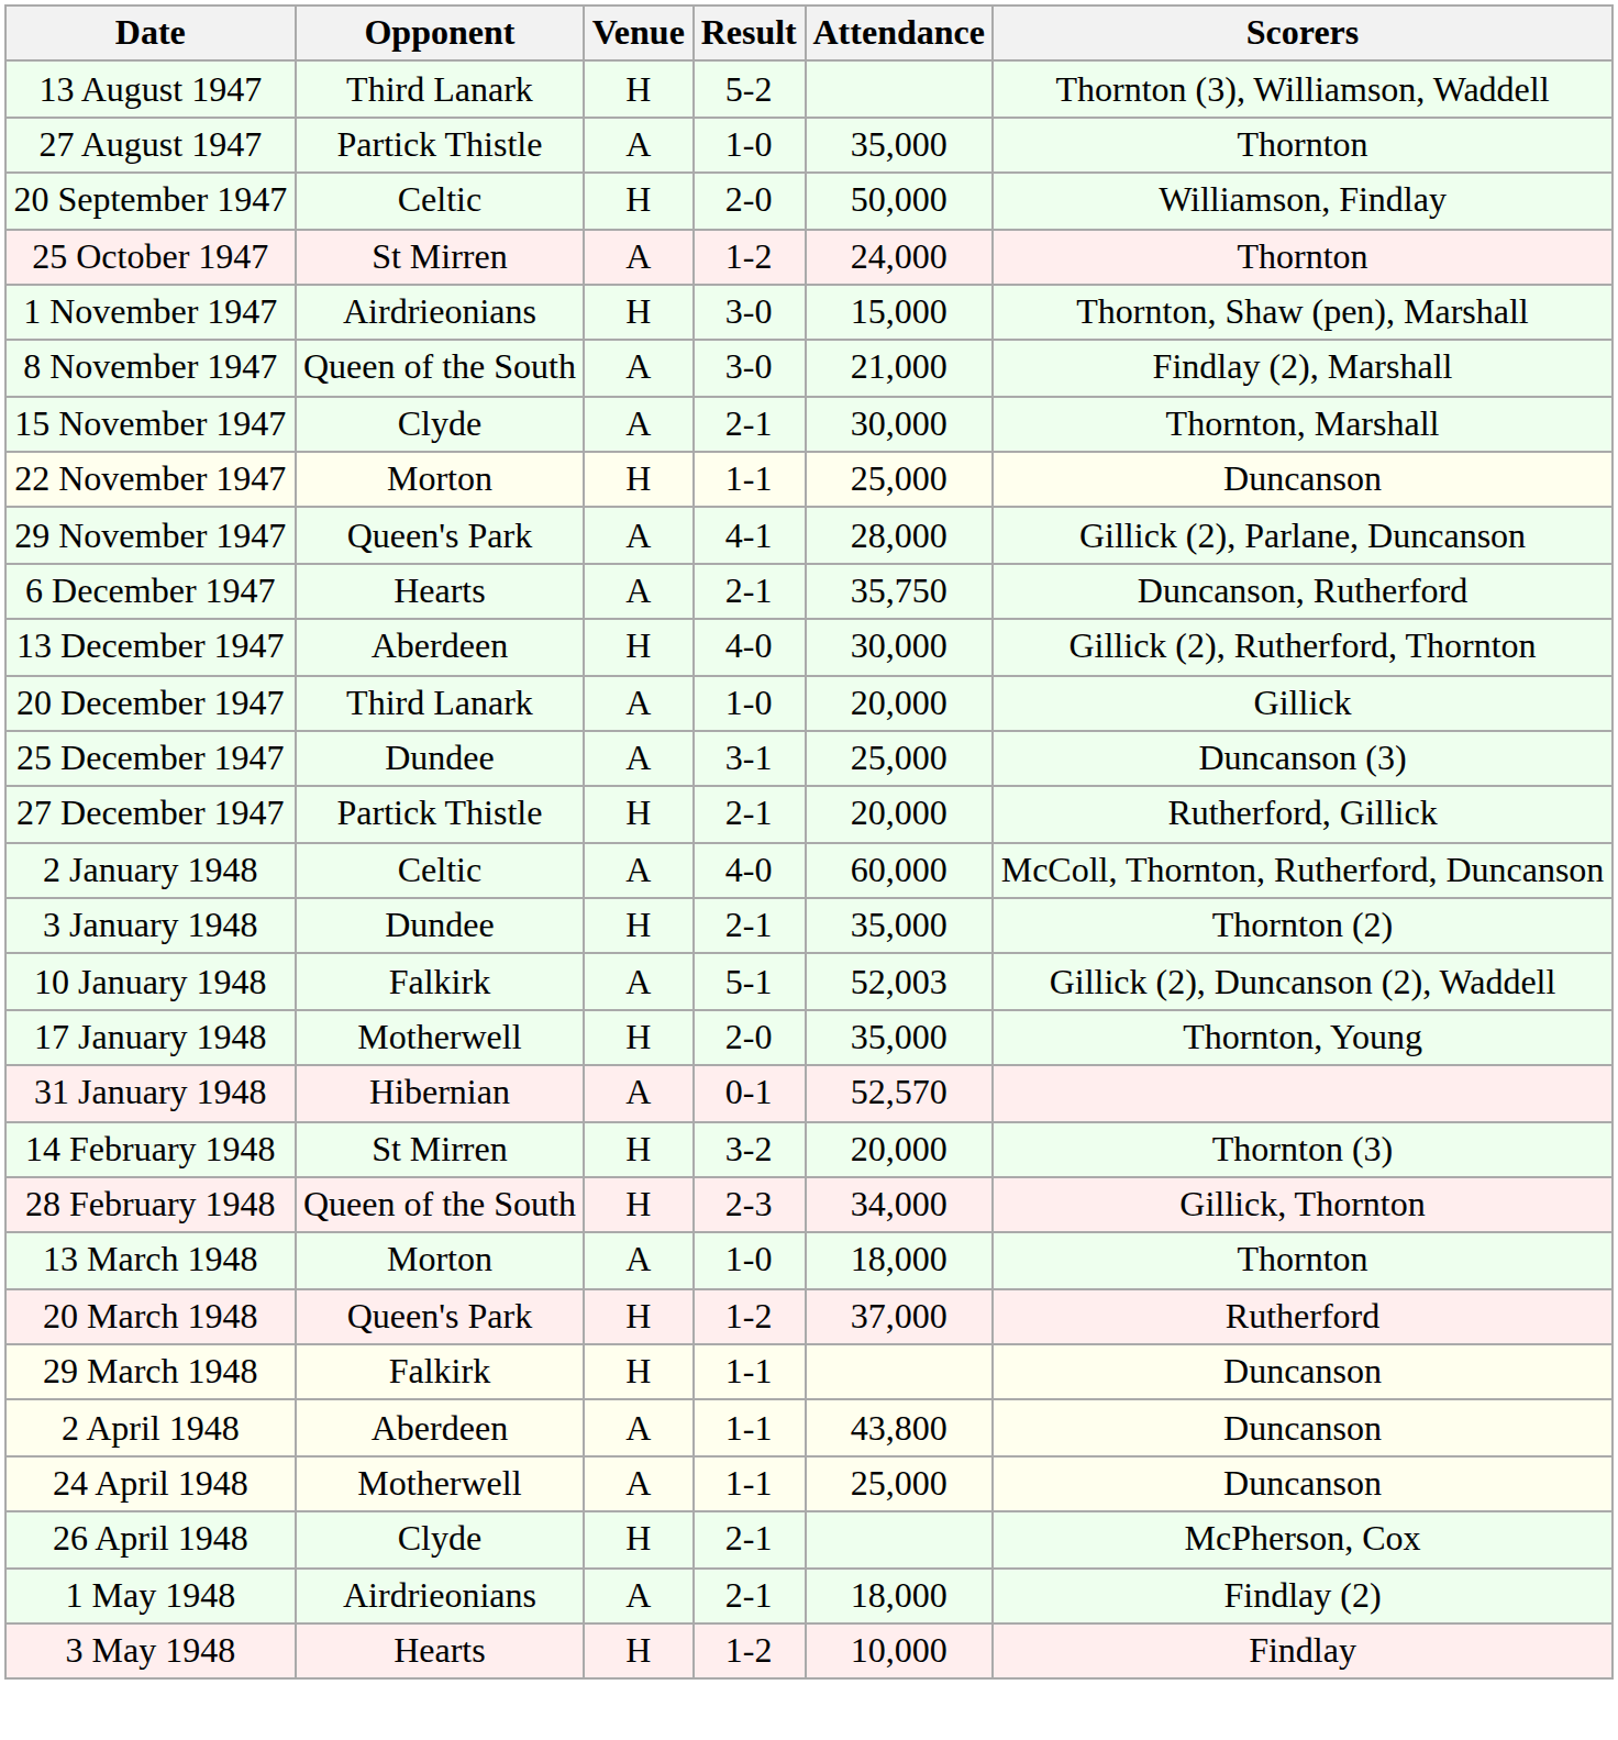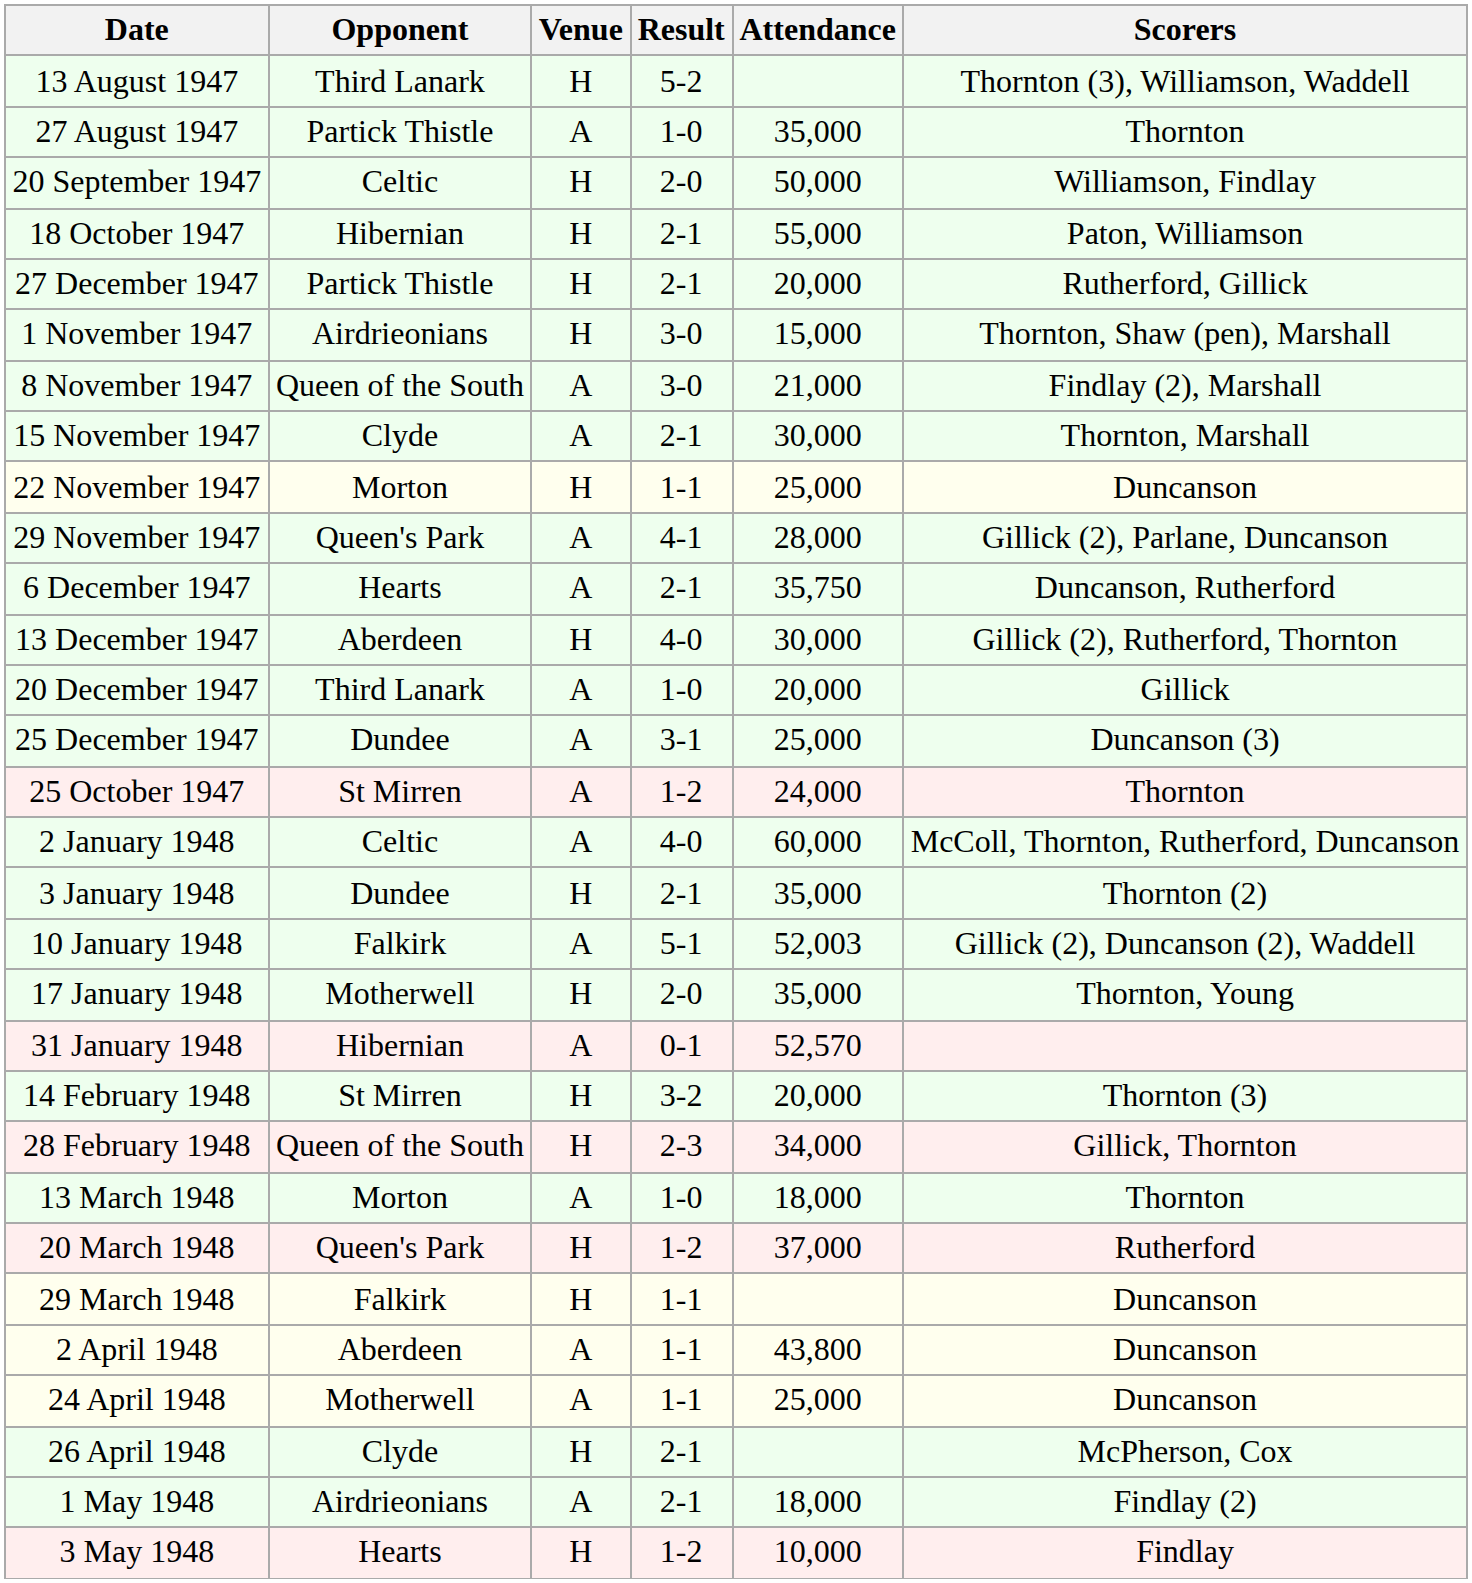 <table class="wikitable sortable" style="font-size:100%; text-align:center">
 <tr>
 <th>Date</th>
 <th>Opponent</th>
 <th>Venue</th>
 <th>Result</th>
 <th>Attendance</th>
 <th>Scorers</th>
 </tr>
 <tr bgcolor = "#EEFFEE">
 <td>13 August 1947</td>
 <td>Third Lanark</td>
 <td>H</td>
 <td>5-2</td>
 <td></td>
 <td>Thornton (3), Williamson, Waddell</td>
 </tr>
 <tr bgcolor = "#EEFFEE">
 <td>27 August 1947</td>
 <td>Partick Thistle</td>
 <td>A</td>
 <td>1-0</td>
 <td>35,000</td>
 <td>Thornton</td>
 </tr>
 <tr bgcolor = "#EEFFEE">
 <td>20 September 1947</td>
 <td>Celtic</td>
 <td>H</td>
 <td>2-0</td>
 <td>50,000</td>
 <td>Williamson, Findlay</td>
 </tr>
-<tr bgcolor = "#FFEEEE">
-<td>25 October 1947</td>
-<td>St Mirren</td>
-<td>A</td>
-<td>1-2</td>
-<td>24,000</td>
-<td>Thornton</td>
+<tr bgcolor = "#EEFFEE">
+<td>18 October 1947</td>
+<td>Hibernian</td>
+<td>H</td>
+<td>2-1</td>
+<td>55,000</td>
+<td>Paton, Williamson</td>
+</tr>
+<tr bgcolor = "#EEFFEE">
+<td>27 December 1947</td>
+<td>Partick Thistle</td>
+<td>H</td>
+<td>2-1</td>
+<td>20,000</td>
+<td>Rutherford, Gillick</td>
 </tr>
 <tr bgcolor = "#EEFFEE">
 <td>1 November 1947</td>
 <td>Airdrieonians</td>
 <td>H</td>
 <td>3-0</td>
 <td>15,000</td>
 <td>Thornton, Shaw (pen), Marshall</td>
 </tr>
 <tr bgcolor = "#EEFFEE">
 <td>8 November 1947</td>
 <td>Queen of the South</td>
 <td>A</td>
 <td>3-0</td>
 <td>21,000</td>
 <td>Findlay (2), Marshall</td>
 </tr>
 <tr bgcolor = "#EEFFEE">
 <td>15 November 1947</td>
 <td>Clyde</td>
 <td>A</td>
 <td>2-1</td>
 <td>30,000</td>
 <td>Thornton, Marshall</td>
 </tr>
 <tr bgcolor = "#FFFFEE">
 <td>22 November 1947</td>
 <td>Morton</td>
 <td>H</td>
 <td>1-1</td>
 <td>25,000</td>
 <td>Duncanson</td>
 </tr>
 <tr bgcolor = "#EEFFEE">
 <td>29 November 1947</td>
 <td>Queen's Park</td>
 <td>A</td>
 <td>4-1</td>
 <td>28,000</td>
 <td>Gillick (2), Parlane, Duncanson</td>
 </tr>
 <tr bgcolor = "#EEFFEE">
 <td>6 December 1947</td>
 <td>Hearts</td>
 <td>A</td>
 <td>2-1</td>
 <td>35,750</td>
 <td>Duncanson, Rutherford</td>
 </tr>
 <tr bgcolor = "#EEFFEE">
 <td>13 December 1947</td>
 <td>Aberdeen</td>
 <td>H</td>
 <td>4-0</td>
 <td>30,000</td>
 <td>Gillick (2), Rutherford, Thornton</td>
 </tr>
 <tr bgcolor = "#EEFFEE">
 <td>20 December 1947</td>
 <td>Third Lanark</td>
 <td>A</td>
 <td>1-0</td>
 <td>20,000</td>
 <td>Gillick</td>
 </tr>
 <tr bgcolor = "#EEFFEE">
 <td>25 December 1947</td>
 <td>Dundee</td>
 <td>A</td>
 <td>3-1</td>
 <td>25,000</td>
 <td>Duncanson (3)</td>
 </tr>
-<tr bgcolor = "#EEFFEE">
-<td>27 December 1947</td>
-<td>Partick Thistle</td>
-<td>H</td>
-<td>2-1</td>
-<td>20,000</td>
-<td>Rutherford, Gillick</td>
+<tr bgcolor = "#FFEEEE">
+<td>25 October 1947</td>
+<td>St Mirren</td>
+<td>A</td>
+<td>1-2</td>
+<td>24,000</td>
+<td>Thornton</td>
 </tr>
 <tr bgcolor = "#EEFFEE">
 <td>2 January 1948</td>
 <td>Celtic</td>
 <td>A</td>
 <td>4-0</td>
 <td>60,000</td>
 <td>McColl, Thornton, Rutherford, Duncanson</td>
 </tr>
 <tr bgcolor = "#EEFFEE">
 <td>3 January 1948</td>
 <td>Dundee</td>
 <td>H</td>
 <td>2-1</td>
 <td>35,000</td>
 <td>Thornton (2)</td>
 </tr>
 <tr bgcolor = "#EEFFEE">
 <td>10 January 1948</td>
 <td>Falkirk</td>
 <td>A</td>
 <td>5-1</td>
 <td>52,003</td>
 <td>Gillick (2), Duncanson (2), Waddell</td>
 </tr>
 <tr bgcolor = "#EEFFEE">
 <td>17 January 1948</td>
 <td>Motherwell</td>
 <td>H</td>
 <td>2-0</td>
 <td>35,000</td>
 <td>Thornton, Young</td>
 </tr>
 <tr bgcolor = "#FFEEEE">
 <td>31 January 1948</td>
 <td>Hibernian</td>
 <td>A</td>
 <td>0-1</td>
 <td>52,570</td>
 <td></td>
 </tr>
 <tr bgcolor = "#EEFFEE">
 <td>14 February 1948</td>
 <td>St Mirren</td>
 <td>H</td>
 <td>3-2</td>
 <td>20,000</td>
 <td>Thornton (3)</td>
 </tr>
 <tr bgcolor = "#FFEEEE">
 <td>28 February 1948</td>
 <td>Queen of the South</td>
 <td>H</td>
 <td>2-3</td>
 <td>34,000</td>
 <td>Gillick, Thornton</td>
 </tr>
 <tr bgcolor = "#EEFFEE">
 <td>13 March 1948</td>
 <td>Morton</td>
 <td>A</td>
 <td>1-0</td>
 <td>18,000</td>
 <td>Thornton</td>
 </tr>
 <tr bgcolor = "#FFEEEE">
 <td>20 March 1948</td>
 <td>Queen's Park</td>
 <td>H</td>
 <td>1-2</td>
 <td>37,000</td>
 <td>Rutherford</td>
 </tr>
 <tr bgcolor = "#FFFFEE">
 <td>29 March 1948</td>
 <td>Falkirk</td>
 <td>H</td>
 <td>1-1</td>
 <td></td>
 <td>Duncanson</td>
 </tr>
 <tr bgcolor = "#FFFFEE">
 <td>2 April 1948</td>
 <td>Aberdeen</td>
 <td>A</td>
 <td>1-1</td>
 <td>43,800</td>
 <td>Duncanson</td>
 </tr>
 <tr bgcolor = "#FFFFEE">
 <td>24 April 1948</td>
 <td>Motherwell</td>
 <td>A</td>
 <td>1-1</td>
 <td>25,000</td>
 <td>Duncanson</td>
 </tr>
 <tr bgcolor = "#EEFFEE">
 <td>26 April 1948</td>
 <td>Clyde</td>
 <td>H</td>
 <td>2-1</td>
 <td></td>
 <td>McPherson, Cox</td>
 </tr>
 <tr bgcolor = "#EEFFEE">
 <td>1 May 1948</td>
 <td>Airdrieonians</td>
 <td>A</td>
 <td>2-1</td>
 <td>18,000</td>
 <td>Findlay (2)</td>
 </tr>
 <tr bgcolor = "#FFEEEE">
 <td>3 May 1948</td>
 <td>Hearts</td>
 <td>H</td>
 <td>1-2</td>
 <td>10,000</td>
 <td>Findlay</td>
 </tr>
 </table>
